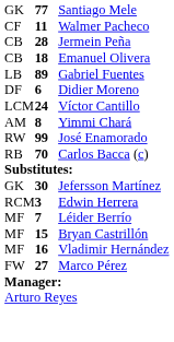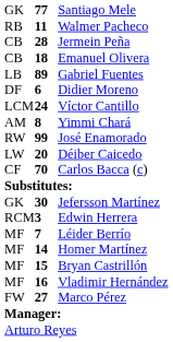 <table style="font-size:90%; margin:0.2em auto;" cellspacing="0" cellpadding="0">
 <tr>
 <th width="25"></th>
 <th width="25"></th>
 </tr>
 <tr>
 <td>GK</td>
 <td><strong>77</strong></td>
 <td> <a href='#'>Santiago Mele</a></td>
 </tr>
 <tr>
-<td>CF</td>
+<td>RB</td>
 <td><strong>11</strong></td>
 <td> <a href='#'>Walmer Pacheco</a></td>
 <td></td>
 <td></td>
 </tr>
 <tr>
 <td>CB</td>
 <td><strong>28</strong></td>
 <td> <a href='#'>Jermein Peña</a></td>
 <td></td>
 </tr>
 <tr>
 <td>CB</td>
 <td><strong>18</strong></td>
 <td> <a href='#'>Emanuel Olivera</a></td>
 </tr>
 <tr>
 <td>LB</td>
 <td><strong>89</strong></td>
 <td> <a href='#'>Gabriel Fuentes</a></td>
 </tr>
 <tr>
 <td>DF</td>
 <td><strong>6</strong></td>
 <td> <a href='#'>Didier Moreno</a></td>
 <td></td>
 </tr>
 <tr>
 <td>LCM</td>
 <td><strong>24</strong></td>
 <td> <a href='#'>Víctor Cantillo</a></td>
 <td></td>
 <td></td>
 </tr>
 <tr>
 <td>AM</td>
 <td><strong>8</strong></td>
 <td> <a href='#'>Yimmi Chará</a></td>
 </tr>
 <tr>
 <td>RW</td>
 <td><strong>99</strong></td>
 <td> <a href='#'>José Enamorado</a></td>
 <td></td>
 <td></td>
 </tr>
 <tr>
-<td>RB</td>
+<td>LW</td>
+<td><strong>20</strong></td>
+<td> <a href='#'>Déiber Caicedo</a></td>
+<td></td>
+<td></td>
+</tr>
+<tr>
+<td>CF</td>
 <td><strong>70</strong></td>
 <td> <a href='#'>Carlos Bacca</a> (<a href='#'>c</a>)</td>
 <td></td>
 <td></td>
 </tr>
 <tr>
 <td colspan=3><strong>Substitutes:</strong></td>
 </tr>
 <tr>
 <td>GK</td>
 <td><strong>30</strong></td>
 <td> <a href='#'>Jefersson Martínez</a></td>
 </tr>
 <tr>
 <td>RCM</td>
 <td><strong>3</strong></td>
 <td> <a href='#'>Edwin Herrera</a></td>
 <td></td>
 <td></td>
 </tr>
 <tr>
 <td>MF</td>
 <td><strong>7</strong></td>
 <td> <a href='#'>Léider Berrío</a></td>
+</tr>
+<tr>
+<td>MF</td>
+<td><strong>14</strong></td>
+<td> <a href='#'>Homer Martínez</a></td>
+<td></td>
+<td></td>
 </tr>
 <tr>
 <td>MF</td>
 <td><strong>15</strong></td>
 <td> <a href='#'>Bryan Castrillón</a></td>
 <td></td>
 <td></td>
 </tr>
 <tr>
 <td>MF</td>
 <td><strong>16</strong></td>
 <td> <a href='#'>Vladimir Hernández</a></td>
 <td></td>
 <td></td>
 </tr>
 <tr>
 <td>FW</td>
 <td><strong>27</strong></td>
 <td> <a href='#'>Marco Pérez</a></td>
 <td></td>
 <td></td>
 </tr>
 <tr>
 <td colspan=3><strong>Manager:</strong></td>
 </tr>
 <tr>
 <td colspan="4"> <a href='#'>Arturo Reyes</a></td>
 </tr>
 </table>
